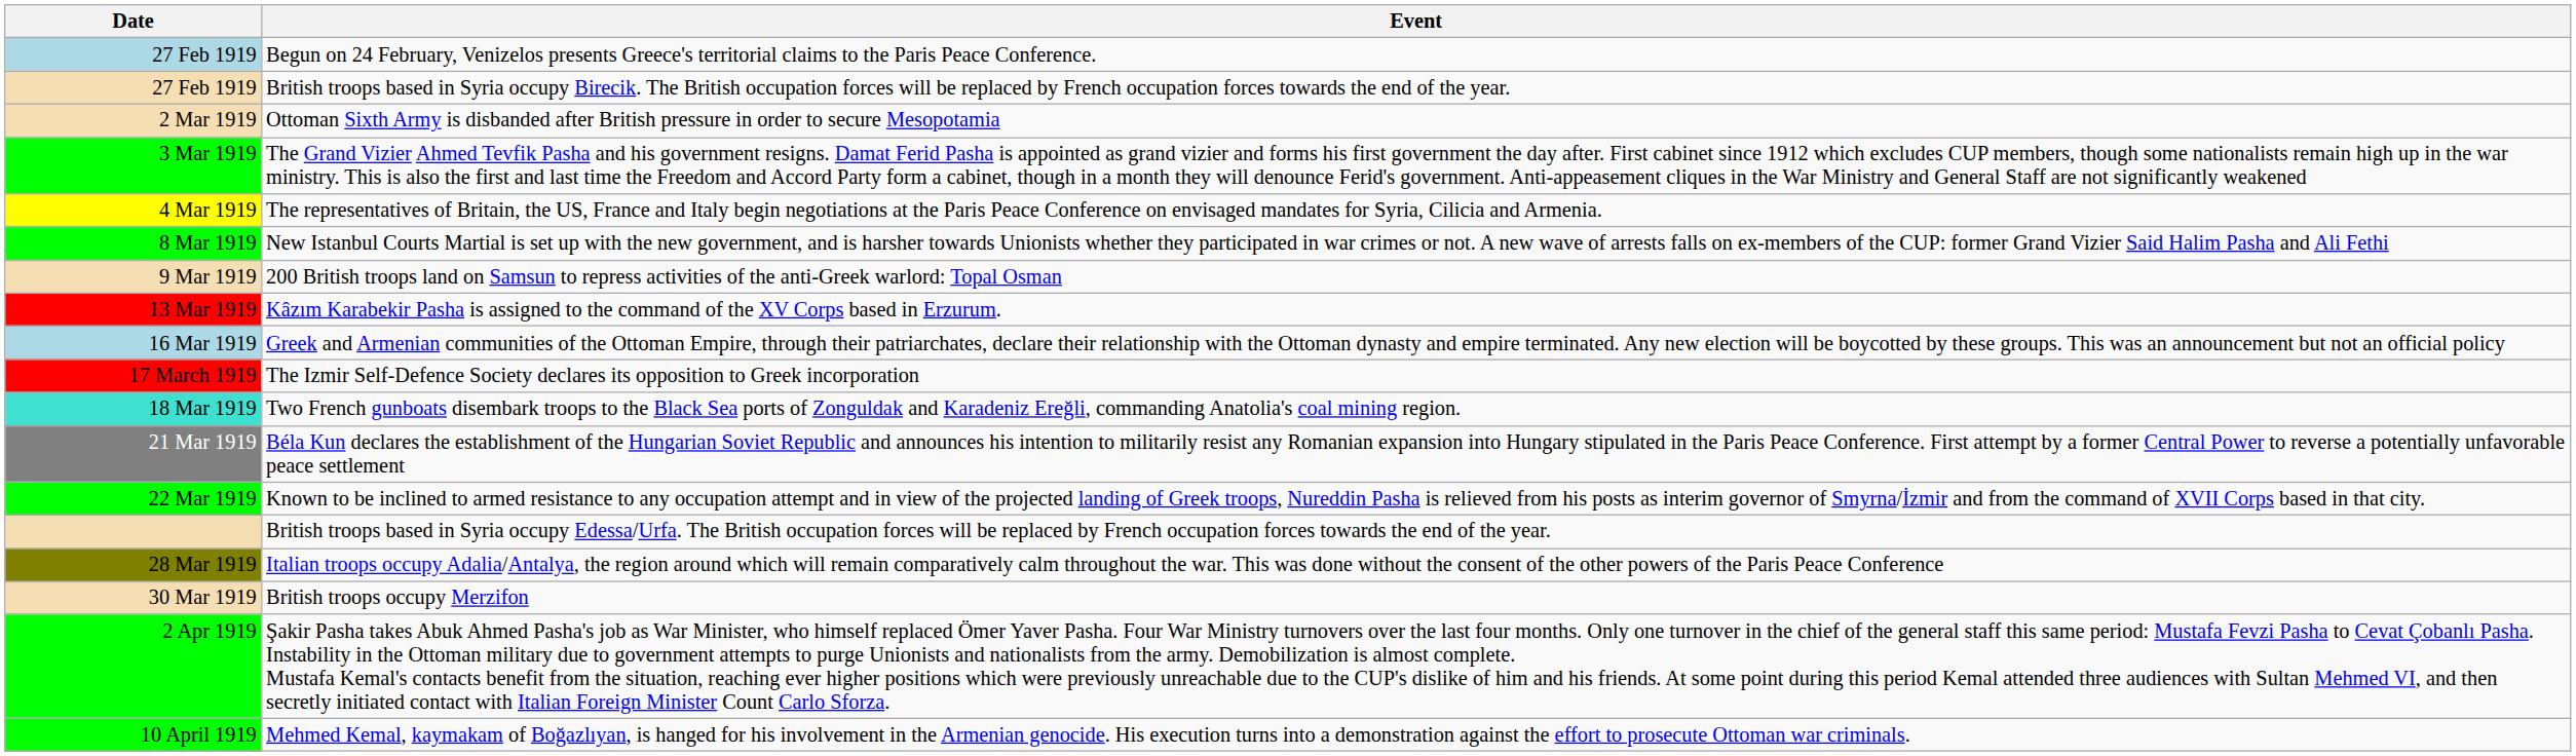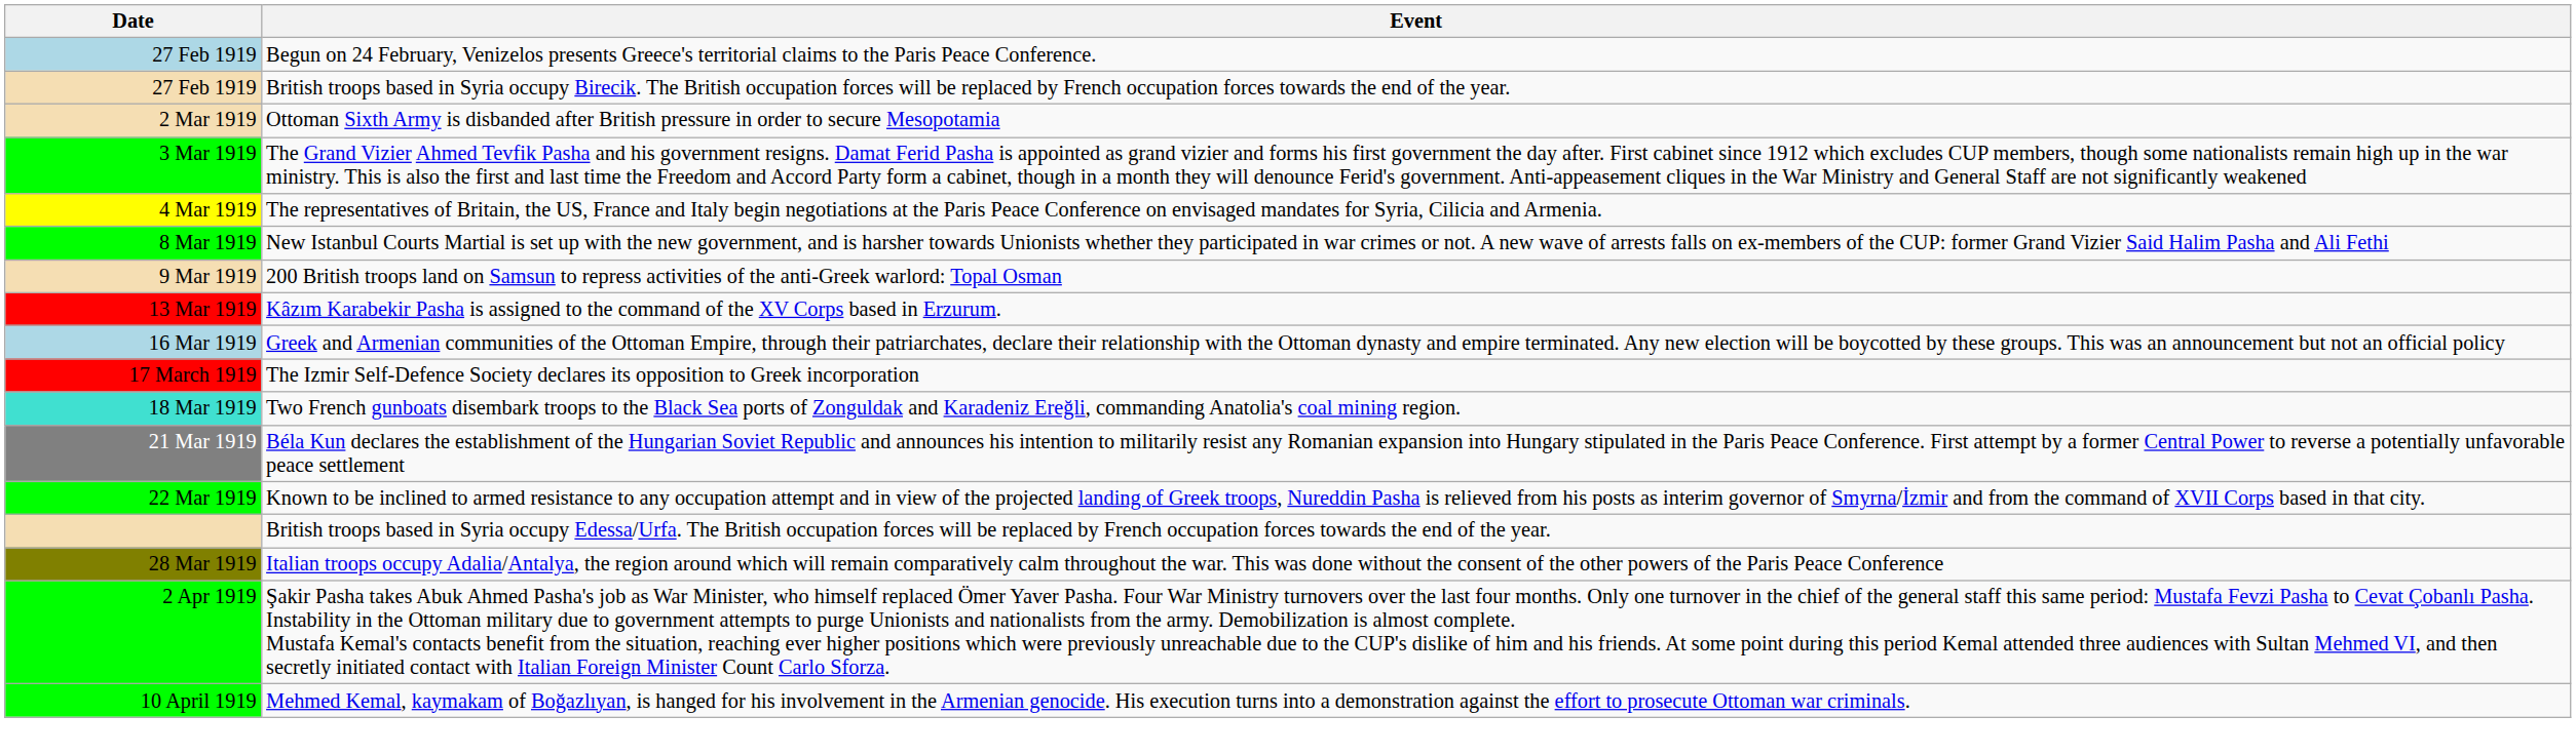 <table class="wikitable">
 <tr>
 <th width="10%">Date</th>
 <th>Event</th>
 </tr>
 <tr>
 <td valign="top" align="right" style="background:Lightblue">27 Feb 1919</td>
 <td>Begun on 24 February, Venizelos presents Greece's territorial claims to the Paris Peace Conference.</td>
 </tr>
 <tr>
 <td valign="top" align="right" style="background:Wheat">27 Feb 1919</td>
 <td>British troops based in Syria occupy <a href='#'>Birecik</a>. The British occupation forces will be replaced by French occupation forces towards the end of the year.</td>
 </tr>
 <tr>
 <td valign="top" align="right" style="background:Wheat">2 Mar 1919</td>
 <td>Ottoman <a href='#'>Sixth Army</a> is disbanded after British pressure in order to secure <a href='#'>Mesopotamia</a></td>
 </tr>
 <tr>
 <td valign="top" align="right" style="background:Lime">3 Mar 1919</td>
 <td>The <a href='#'>Grand Vizier</a> <a href='#'>Ahmed Tevfik Pasha</a> and his government resigns. <a href='#'>Damat Ferid Pasha</a> is appointed as grand vizier and forms his first government the day after. First cabinet since 1912 which excludes CUP members, though some nationalists remain high up in the war ministry. This is also the first and last time the Freedom and Accord Party form a cabinet, though in a month they will denounce Ferid's government. Anti-appeasement cliques in the War Ministry and General Staff are not significantly weakened</td>
 </tr>
 <tr>
 <td valign="top" align="right" style="background:Yellow">4 Mar 1919</td>
 <td>The representatives of Britain, the US, France and Italy begin negotiations at the Paris Peace Conference on envisaged mandates for Syria, Cilicia and Armenia.</td>
 </tr>
 <tr>
 <td valign="top" align="right" style="background:Lime">8 Mar 1919</td>
 <td>New Istanbul Courts Martial is set up with the new government, and is harsher towards Unionists whether they participated in war crimes or not. A new wave of arrests falls on ex-members of the CUP: former Grand Vizier <a href='#'>Said Halim Pasha</a> and <a href='#'>Ali Fethi</a></td>
 </tr>
 <tr>
 <td valign="top" align="right" style="background:Wheat">9 Mar 1919</td>
 <td>200 British troops land on <a href='#'>Samsun</a> to repress activities of the anti-Greek warlord: <a href='#'>Topal Osman</a></td>
 </tr>
 <tr>
 <td valign="top" align="right" style="background:Red">13 Mar 1919</td>
 <td><a href='#'>Kâzım Karabekir Pasha</a> is assigned to the command of the <a href='#'>XV Corps</a> based in <a href='#'>Erzurum</a>.</td>
 </tr>
 <tr>
 <td valign="top" align="right" style="background:Lightblue">16 Mar 1919</td>
 <td><a href='#'>Greek</a> and <a href='#'>Armenian</a> communities of the Ottoman Empire, through their patriarchates, declare their relationship with the Ottoman dynasty and empire terminated. Any new election will be boycotted by these groups. This was an announcement but not an official policy</td>
 </tr>
 <tr>
 <td valign="top" align="right" style="background:red">17 March 1919</td>
 <td>The Izmir Self-Defence Society declares its opposition to Greek incorporation</td>
 </tr>
 <tr>
 <td valign="top" align="right" style="background:Turquoise">18 Mar 1919</td>
 <td>Two French <a href='#'>gunboats</a> disembark troops to the <a href='#'>Black Sea</a> ports of <a href='#'>Zonguldak</a> and <a href='#'>Karadeniz Ereğli</a>, commanding Anatolia's <a href='#'>coal mining</a> region.</td>
 </tr>
 <tr>
 <td valign="top" align="right" style="background:Grey; color: white;">21 Mar 1919</td>
 <td><a href='#'>Béla Kun</a> declares the establishment of the <a href='#'>Hungarian Soviet Republic</a> and announces his intention to militarily resist any Romanian expansion into Hungary stipulated in the Paris Peace Conference. First attempt by a former <a href='#'>Central Power</a> to reverse a potentially unfavorable peace settlement</td>
 </tr>
 <tr>
 <td valign="top" align="right" style="background:Lime">22 Mar 1919</td>
 <td>Known to be inclined to armed resistance to any occupation attempt and in view of the projected <a href='#'>landing of Greek troops</a>, <a href='#'>Nureddin Pasha</a> is relieved from his posts as interim governor of <a href='#'>Smyrna</a>/<a href='#'>İzmir</a> and from the command of <a href='#'>XVII Corps</a> based in that city.</td>
 </tr>
 <tr>
 <td valign="top" align="right" style="background:Wheat"></td>
 <td>British troops based in Syria occupy <a href='#'>Edessa</a>/<a href='#'>Urfa</a>. The British occupation forces will be replaced by French occupation forces towards the end of the year.</td>
 </tr>
 <tr>
 <td valign="top" align="right" style="background:Olive">28 Mar 1919</td>
 <td><a href='#'>Italian troops occupy Adalia</a>/<a href='#'>Antalya</a>, the region around which will remain comparatively calm throughout the war. This was done without the consent of the other powers of the Paris Peace Conference</td>
 </tr>
 <tr>
-<td valign="top" align="right" style="background:Wheat">30 Mar 1919</td>
-<td>British troops occupy <a href='#'>Merzifon</a></td>
-</tr>
-<tr>
 <td valign="top" align="right" style="background:lime">2 Apr 1919</td>
 <td>Şakir Pasha takes Abuk Ahmed Pasha's job as War Minister, who himself replaced Ömer Yaver Pasha. Four War Ministry turnovers over the last four months. Only one turnover in the chief of the general staff this same period: <a href='#'>Mustafa Fevzi Pasha</a> to <a href='#'>Cevat Çobanlı Pasha</a>. Instability in the Ottoman military due to government attempts to purge Unionists and nationalists from the army. Demobilization is almost complete.<br>Mustafa Kemal's contacts benefit from the situation, reaching ever higher positions which were previously unreachable due to the CUP's dislike of him and his friends. At some point during this period Kemal attended three audiences with Sultan <a href='#'>Mehmed VI</a>, and then secretly initiated contact with <a href='#'>Italian Foreign Minister</a> Count <a href='#'>Carlo Sforza</a>.</td>
 </tr>
 <tr>
 <td valign="top" align="right" style="background:Lime">10 April 1919</td>
 <td><a href='#'>Mehmed Kemal</a>, <a href='#'>kaymakam</a> of <a href='#'>Boğazlıyan</a>, is hanged for his involvement in the <a href='#'>Armenian genocide</a>. His execution turns into a demonstration against the <a href='#'>effort to prosecute Ottoman war criminals</a>.</td>
 </tr>
 </table>
